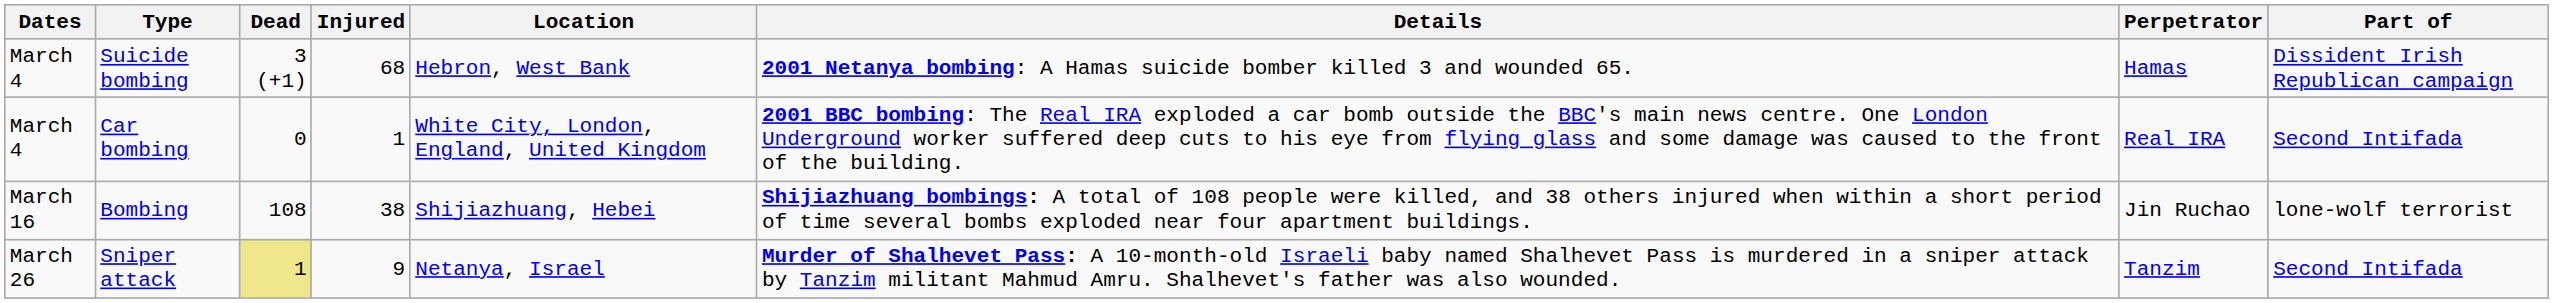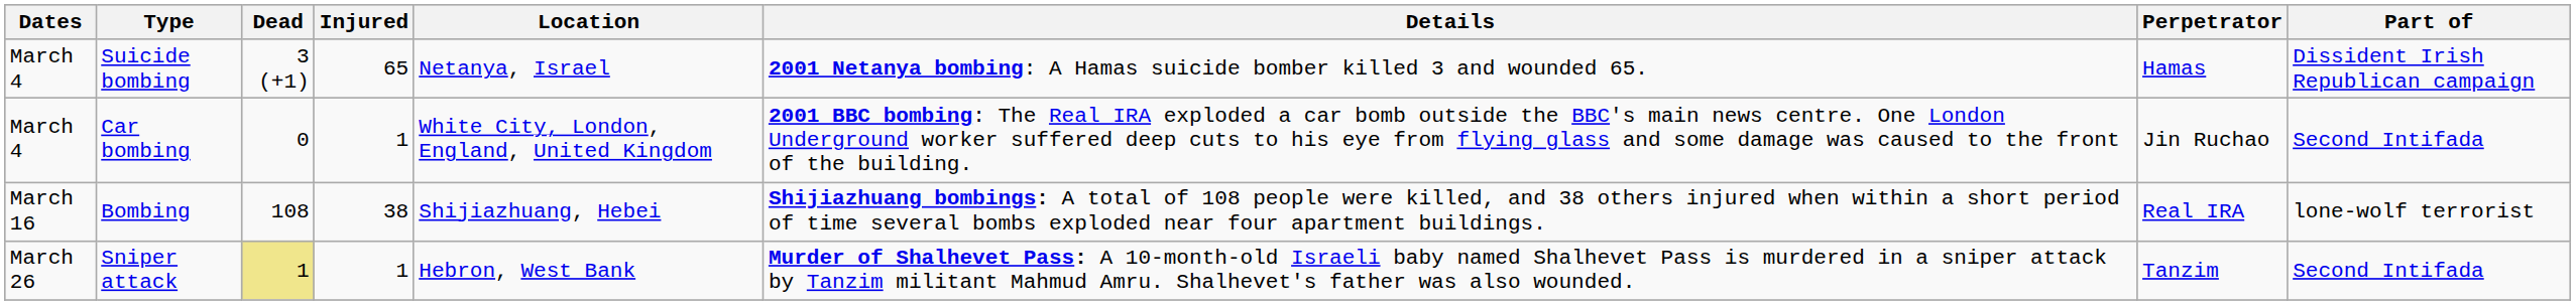 <table class="wikitable sortable">
 <tr>
 <th>Dates</th>
 <th>Type</th>
 <th>Dead</th>
 <th>Injured</th>
 <th>Location</th>
 <th class="unsortable">Details</th>
 <th>Perpetrator</th>
 <th>Part of</th>
 </tr>
 <tr>
 <td>March 4</td>
 <td><a href='#'>Suicide bombing</a></td>
 <td align="right">3 (+1)</td>
-<td align="right">68</td>
-<td><a href='#'>Hebron</a>, <a href='#'>West Bank</a></td>
+<td align="right">65</td>
+<td><a href='#'>Netanya</a>, <a href='#'>Israel</a></td>
 <td><strong><a href='#'>2001 Netanya bombing</a></strong>: A Hamas suicide bomber killed 3 and wounded 65.</td>
 <td><a href='#'>Hamas</a></td>
 <td><a href='#'>Dissident Irish Republican campaign</a></td>
 </tr>
 <tr>
 <td>March 4</td>
 <td><a href='#'>Car bombing</a></td>
 <td align="right">0</td>
 <td align="right">1</td>
 <td><a href='#'>White City, London</a>, <a href='#'>England</a>, <a href='#'>United Kingdom</a></td>
 <td><strong><a href='#'>2001 BBC bombing</a></strong>: The <a href='#'>Real IRA</a> exploded a car bomb outside the <a href='#'>BBC</a>'s main news centre. One <a href='#'>London Underground</a> worker suffered deep cuts to his eye from <a href='#'>flying glass</a> and some damage was caused to the front of the building.</td>
-<td><a href='#'>Real IRA</a></td>
+<td>Jin Ruchao</td>
 <td><a href='#'>Second Intifada</a></td>
 </tr>
 <tr>
 <td>March 16</td>
 <td><a href='#'>Bombing</a></td>
 <td align="right">108</td>
 <td align="right">38</td>
 <td><a href='#'>Shijiazhuang</a>, <a href='#'>Hebei</a></td>
 <td><strong><a href='#'>Shijiazhuang bombings</a>:</strong> A total of 108 people were killed, and 38 others injured when within a short period of time several bombs exploded near four apartment buildings.</td>
-<td>Jin Ruchao</td>
+<td><a href='#'>Real IRA</a></td>
 <td>lone-wolf terrorist</td>
 </tr>
 <tr>
 <td>March 26</td>
 <td><a href='#'>Sniper attack</a></td>
 <td align="right" style="background: khaki;">1</td>
-<td align="right">9</td>
-<td><a href='#'>Netanya</a>, <a href='#'>Israel</a></td>
+<td align="right">1</td>
+<td><a href='#'>Hebron</a>, <a href='#'>West Bank</a></td>
 <td><strong><a href='#'>Murder of Shalhevet Pass</a>:</strong> A 10-month-old <a href='#'>Israeli</a> baby named Shalhevet Pass is murdered in a sniper attack by <a href='#'>Tanzim</a> militant Mahmud Amru. Shalhevet's father was also wounded.</td>
 <td><a href='#'>Tanzim</a></td>
 <td><a href='#'>Second Intifada</a></td>
 </tr>
 </table>
